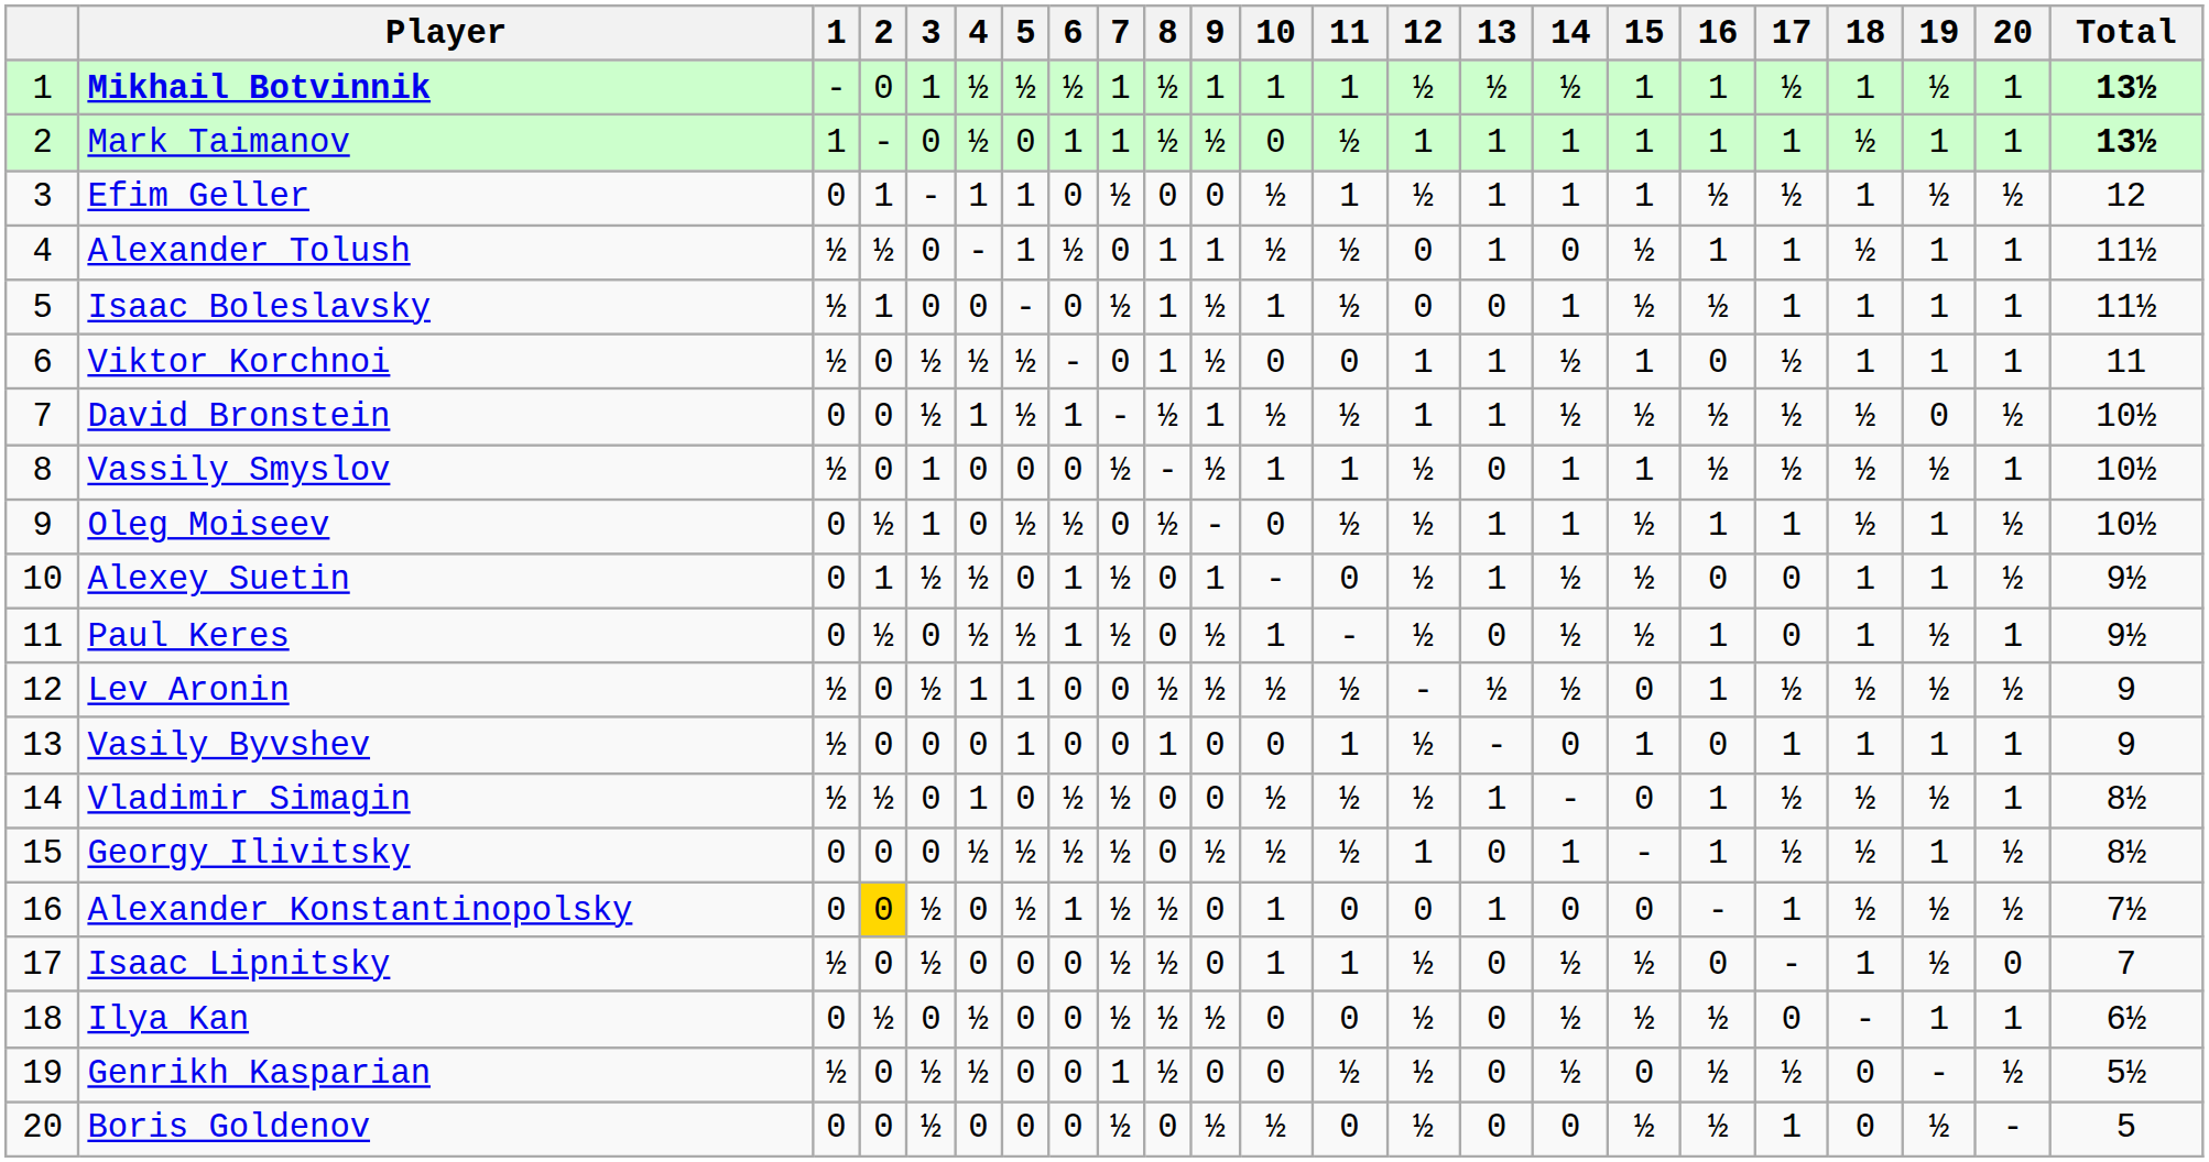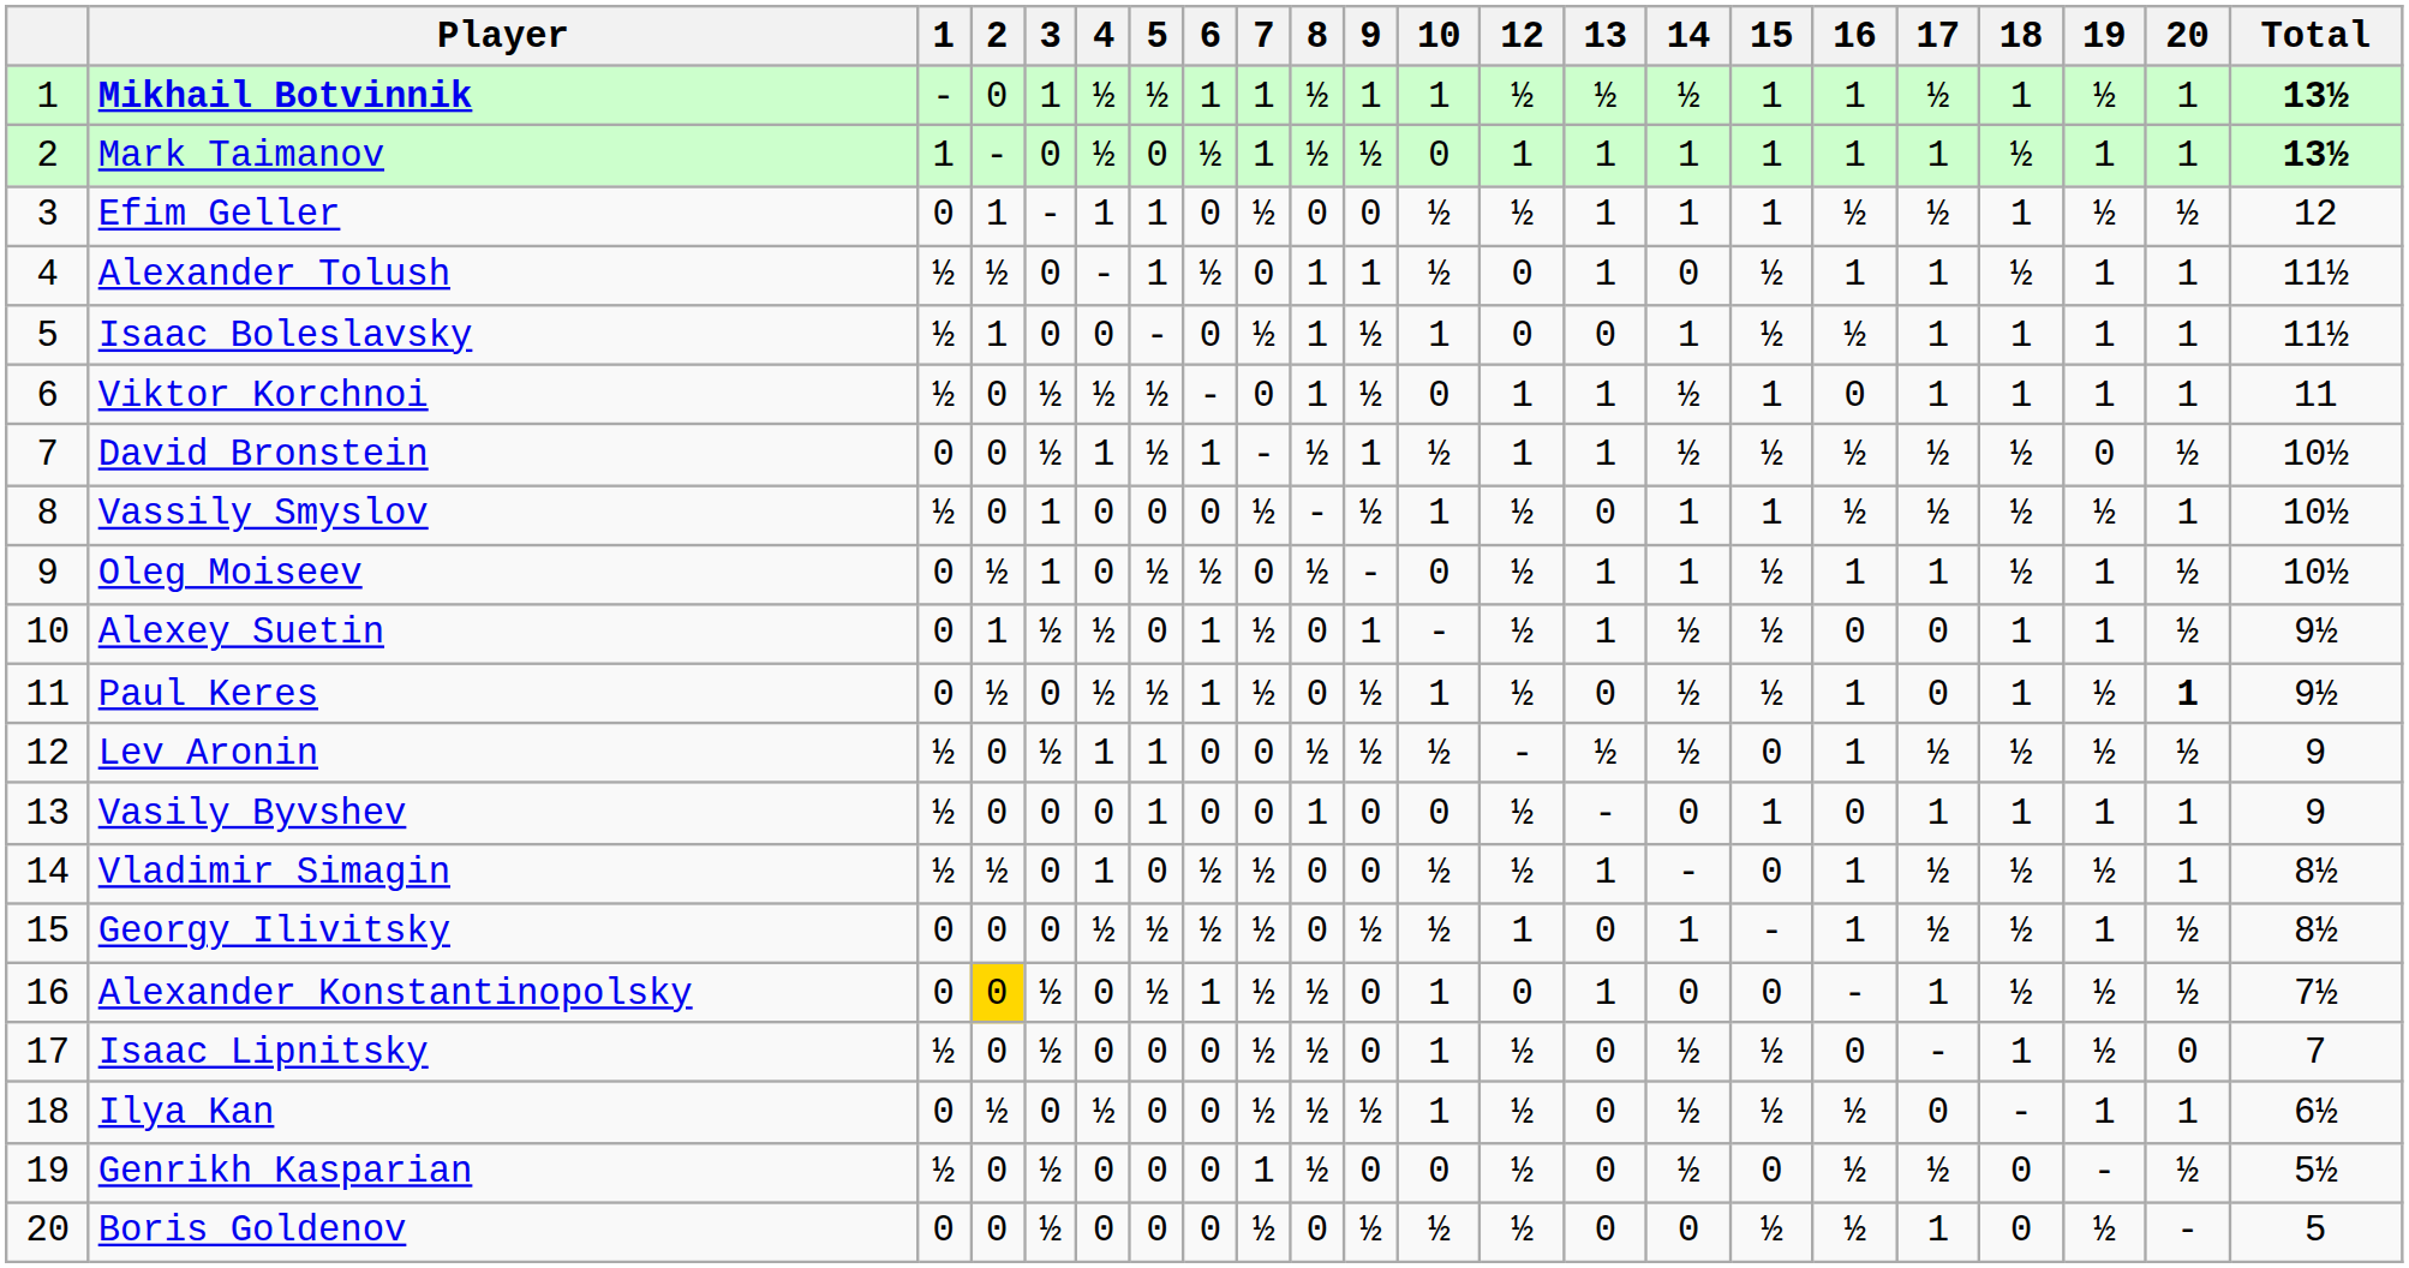 <table class="wikitable" border="1" width="850px">
 <tr>
 <th></th>
 <th>Player</th>
 <th>1</th>
 <th>2</th>
 <th>3</th>
 <th>4</th>
 <th>5</th>
 <th>6</th>
 <th>7</th>
 <th>8</th>
 <th>9</th>
 <th>10</th>
-<th>11</th>
 <th>12</th>
 <th>13</th>
 <th>14</th>
 <th>15</th>
 <th>16</th>
 <th>17</th>
 <th>18</th>
 <th>19</th>
 <th>20</th>
 <th>Total</th>
 </tr>
 <tr align=center style="background:#ccffcc;">
 <td>1</td>
 <td align=left> <strong><a href='#'>Mikhail Botvinnik</a></strong></td>
 <td>-</td>
 <td>0</td>
 <td>1</td>
 <td>½</td>
 <td>½</td>
-<td>½</td>
+<td>1</td>
 <td>1</td>
 <td>½</td>
-<td>1</td>
 <td>1</td>
 <td>1</td>
 <td>½</td>
 <td>½</td>
 <td>½</td>
 <td>1</td>
 <td>1</td>
 <td>½</td>
 <td>1</td>
 <td>½</td>
 <td>1</td>
 <td align=center><strong>13½</strong></td>
 </tr>
 <tr align=center style="background:#ccffcc;">
 <td>2</td>
 <td align=left> <a href='#'>Mark Taimanov</a></td>
 <td>1</td>
 <td>-</td>
 <td>0</td>
 <td>½</td>
 <td>0</td>
-<td>1</td>
+<td>½</td>
 <td>1</td>
 <td>½</td>
 <td>½</td>
 <td>0</td>
-<td>½</td>
 <td>1</td>
 <td>1</td>
 <td>1</td>
 <td>1</td>
 <td>1</td>
 <td>1</td>
 <td>½</td>
 <td>1</td>
 <td>1</td>
 <td align=center><strong>13½</strong></td>
 </tr>
 <tr align=center>
 <td>3</td>
 <td align=left> <a href='#'>Efim Geller</a></td>
 <td>0</td>
 <td>1</td>
 <td>-</td>
 <td>1</td>
 <td>1</td>
 <td>0</td>
 <td>½</td>
 <td>0</td>
 <td>0</td>
 <td>½</td>
-<td>1</td>
 <td>½</td>
 <td>1</td>
 <td>1</td>
 <td>1</td>
 <td>½</td>
 <td>½</td>
 <td>1</td>
 <td>½</td>
 <td>½</td>
 <td align=center>12</td>
 </tr>
 <tr align=center>
 <td>4</td>
 <td align=left> <a href='#'>Alexander Tolush</a></td>
 <td>½</td>
 <td>½</td>
 <td>0</td>
 <td>-</td>
 <td>1</td>
 <td>½</td>
 <td>0</td>
 <td>1</td>
 <td>1</td>
-<td>½</td>
 <td>½</td>
 <td>0</td>
 <td>1</td>
 <td>0</td>
 <td>½</td>
 <td>1</td>
 <td>1</td>
 <td>½</td>
 <td>1</td>
 <td>1</td>
 <td align=center>11½</td>
 </tr>
 <tr align=center>
 <td>5</td>
 <td align=left> <a href='#'>Isaac Boleslavsky</a></td>
 <td>½</td>
 <td>1</td>
 <td>0</td>
 <td>0</td>
 <td>-</td>
 <td>0</td>
 <td>½</td>
 <td>1</td>
 <td>½</td>
 <td>1</td>
-<td>½</td>
 <td>0</td>
 <td>0</td>
 <td>1</td>
 <td>½</td>
 <td>½</td>
 <td>1</td>
 <td>1</td>
 <td>1</td>
 <td>1</td>
 <td align=center>11½</td>
 </tr>
 <tr align=center>
 <td>6</td>
 <td align=left> <a href='#'>Viktor Korchnoi</a></td>
 <td>½</td>
 <td>0</td>
 <td>½</td>
 <td>½</td>
 <td>½</td>
 <td>-</td>
 <td>0</td>
 <td>1</td>
 <td>½</td>
 <td>0</td>
-<td>0</td>
 <td>1</td>
 <td>1</td>
 <td>½</td>
 <td>1</td>
 <td>0</td>
-<td>½</td>
+<td>1</td>
 <td>1</td>
 <td>1</td>
 <td>1</td>
 <td align=center>11</td>
 </tr>
 <tr align=center>
 <td>7</td>
 <td align=left> <a href='#'>David Bronstein</a></td>
 <td>0</td>
 <td>0</td>
 <td>½</td>
 <td>1</td>
 <td>½</td>
 <td>1</td>
 <td>-</td>
 <td>½</td>
 <td>1</td>
-<td>½</td>
 <td>½</td>
 <td>1</td>
 <td>1</td>
 <td>½</td>
 <td>½</td>
 <td>½</td>
 <td>½</td>
 <td>½</td>
 <td>0</td>
 <td>½</td>
 <td align=center>10½</td>
 </tr>
 <tr align=center>
 <td>8</td>
 <td align=left> <a href='#'>Vassily Smyslov</a></td>
 <td>½</td>
 <td>0</td>
 <td>1</td>
 <td>0</td>
 <td>0</td>
 <td>0</td>
 <td>½</td>
 <td>-</td>
 <td>½</td>
-<td>1</td>
 <td>1</td>
 <td>½</td>
 <td>0</td>
 <td>1</td>
 <td>1</td>
 <td>½</td>
 <td>½</td>
 <td>½</td>
 <td>½</td>
 <td>1</td>
 <td align=center>10½</td>
 </tr>
 <tr align=center>
 <td>9</td>
 <td align=left> <a href='#'>Oleg Moiseev</a></td>
 <td>0</td>
 <td>½</td>
 <td>1</td>
 <td>0</td>
 <td>½</td>
 <td>½</td>
 <td>0</td>
 <td>½</td>
 <td>-</td>
 <td>0</td>
 <td>½</td>
-<td>½</td>
 <td>1</td>
 <td>1</td>
 <td>½</td>
 <td>1</td>
 <td>1</td>
 <td>½</td>
 <td>1</td>
 <td>½</td>
 <td align=center>10½</td>
 </tr>
 <tr align=center>
 <td>10</td>
 <td align=left> <a href='#'>Alexey Suetin</a></td>
 <td>0</td>
 <td>1</td>
 <td>½</td>
 <td>½</td>
 <td>0</td>
 <td>1</td>
 <td>½</td>
 <td>0</td>
 <td>1</td>
 <td>-</td>
-<td>0</td>
 <td>½</td>
 <td>1</td>
 <td>½</td>
 <td>½</td>
 <td>0</td>
 <td>0</td>
 <td>1</td>
 <td>1</td>
 <td>½</td>
 <td align=center>9½</td>
 </tr>
 <tr align=center>
 <td>11</td>
 <td align=left> <a href='#'>Paul Keres</a></td>
 <td>0</td>
 <td>½</td>
 <td>0</td>
 <td>½</td>
 <td>½</td>
 <td>1</td>
 <td>½</td>
 <td>0</td>
 <td>½</td>
 <td>1</td>
-<td>-</td>
 <td>½</td>
 <td>0</td>
 <td>½</td>
 <td>½</td>
 <td>1</td>
 <td>0</td>
 <td>1</td>
 <td>½</td>
-<td>1</td>
+<td><strong>1</strong></td>
 <td align=center>9½</td>
 </tr>
 <tr align=center>
 <td>12</td>
 <td align=left> <a href='#'>Lev Aronin</a></td>
 <td>½</td>
 <td>0</td>
 <td>½</td>
 <td>1</td>
 <td>1</td>
 <td>0</td>
 <td>0</td>
-<td>½</td>
 <td>½</td>
 <td>½</td>
 <td>½</td>
 <td>-</td>
 <td>½</td>
 <td>½</td>
 <td>0</td>
 <td>1</td>
 <td>½</td>
 <td>½</td>
 <td>½</td>
 <td>½</td>
 <td align=center>9</td>
 </tr>
 <tr align=center>
 <td>13</td>
 <td align=left> <a href='#'>Vasily Byvshev</a></td>
 <td>½</td>
 <td>0</td>
 <td>0</td>
 <td>0</td>
 <td>1</td>
 <td>0</td>
 <td>0</td>
 <td>1</td>
 <td>0</td>
 <td>0</td>
-<td>1</td>
 <td>½</td>
 <td>-</td>
 <td>0</td>
 <td>1</td>
 <td>0</td>
 <td>1</td>
 <td>1</td>
 <td>1</td>
 <td>1</td>
 <td align=center>9</td>
 </tr>
 <tr align=center>
 <td>14</td>
 <td align=left> <a href='#'>Vladimir Simagin</a></td>
 <td>½</td>
 <td>½</td>
 <td>0</td>
 <td>1</td>
 <td>0</td>
 <td>½</td>
 <td>½</td>
 <td>0</td>
 <td>0</td>
 <td>½</td>
 <td>½</td>
-<td>½</td>
 <td>1</td>
 <td>-</td>
 <td>0</td>
 <td>1</td>
 <td>½</td>
 <td>½</td>
 <td>½</td>
 <td>1</td>
 <td align=center>8½</td>
 </tr>
 <tr align=center>
 <td>15</td>
 <td align=left> <a href='#'>Georgy Ilivitsky</a></td>
 <td>0</td>
 <td>0</td>
 <td>0</td>
 <td>½</td>
 <td>½</td>
 <td>½</td>
 <td>½</td>
 <td>0</td>
-<td>½</td>
 <td>½</td>
 <td>½</td>
 <td>1</td>
 <td>0</td>
 <td>1</td>
 <td>-</td>
 <td>1</td>
 <td>½</td>
 <td>½</td>
 <td>1</td>
 <td>½</td>
 <td align=center>8½</td>
 </tr>
 <tr align=center>
 <td>16</td>
 <td align=left> <a href='#'>Alexander Konstantinopolsky</a></td>
 <td>0</td>
 <td style="background: gold;">0</td>
 <td>½</td>
 <td>0</td>
 <td>½</td>
 <td>1</td>
 <td>½</td>
 <td>½</td>
 <td>0</td>
 <td>1</td>
 <td>0</td>
-<td>0</td>
 <td>1</td>
 <td>0</td>
 <td>0</td>
 <td>-</td>
 <td>1</td>
 <td>½</td>
 <td>½</td>
 <td>½</td>
 <td align=center>7½</td>
 </tr>
 <tr align=center>
 <td>17</td>
 <td align=left> <a href='#'>Isaac Lipnitsky</a></td>
 <td>½</td>
 <td>0</td>
 <td>½</td>
 <td>0</td>
 <td>0</td>
 <td>0</td>
 <td>½</td>
 <td>½</td>
 <td>0</td>
-<td>1</td>
 <td>1</td>
 <td>½</td>
 <td>0</td>
 <td>½</td>
 <td>½</td>
 <td>0</td>
 <td>-</td>
 <td>1</td>
 <td>½</td>
 <td>0</td>
 <td align=center>7</td>
 </tr>
 <tr align=center>
 <td>18</td>
 <td align=left> <a href='#'>Ilya Kan</a></td>
 <td>0</td>
 <td>½</td>
 <td>0</td>
 <td>½</td>
 <td>0</td>
 <td>0</td>
 <td>½</td>
 <td>½</td>
 <td>½</td>
-<td>0</td>
-<td>0</td>
+<td>1</td>
 <td>½</td>
 <td>0</td>
 <td>½</td>
 <td>½</td>
 <td>½</td>
 <td>0</td>
 <td>-</td>
 <td>1</td>
 <td>1</td>
 <td align=center>6½</td>
 </tr>
 <tr align=center>
 <td>19</td>
 <td align=left> <a href='#'>Genrikh Kasparian</a></td>
 <td>½</td>
 <td>0</td>
 <td>½</td>
-<td>½</td>
+<td>0</td>
 <td>0</td>
 <td>0</td>
 <td>1</td>
 <td>½</td>
 <td>0</td>
 <td>0</td>
-<td>½</td>
 <td>½</td>
 <td>0</td>
 <td>½</td>
 <td>0</td>
 <td>½</td>
 <td>½</td>
 <td>0</td>
 <td>-</td>
 <td>½</td>
 <td align=center>5½</td>
 </tr>
 <tr align=center>
 <td>20</td>
 <td align=left> <a href='#'>Boris Goldenov</a></td>
 <td>0</td>
 <td>0</td>
 <td>½</td>
 <td>0</td>
 <td>0</td>
 <td>0</td>
 <td>½</td>
 <td>0</td>
 <td>½</td>
 <td>½</td>
-<td>0</td>
 <td>½</td>
 <td>0</td>
 <td>0</td>
 <td>½</td>
 <td>½</td>
 <td>1</td>
 <td>0</td>
 <td>½</td>
 <td>-</td>
 <td align=center>5</td>
 </tr>
 </table>
